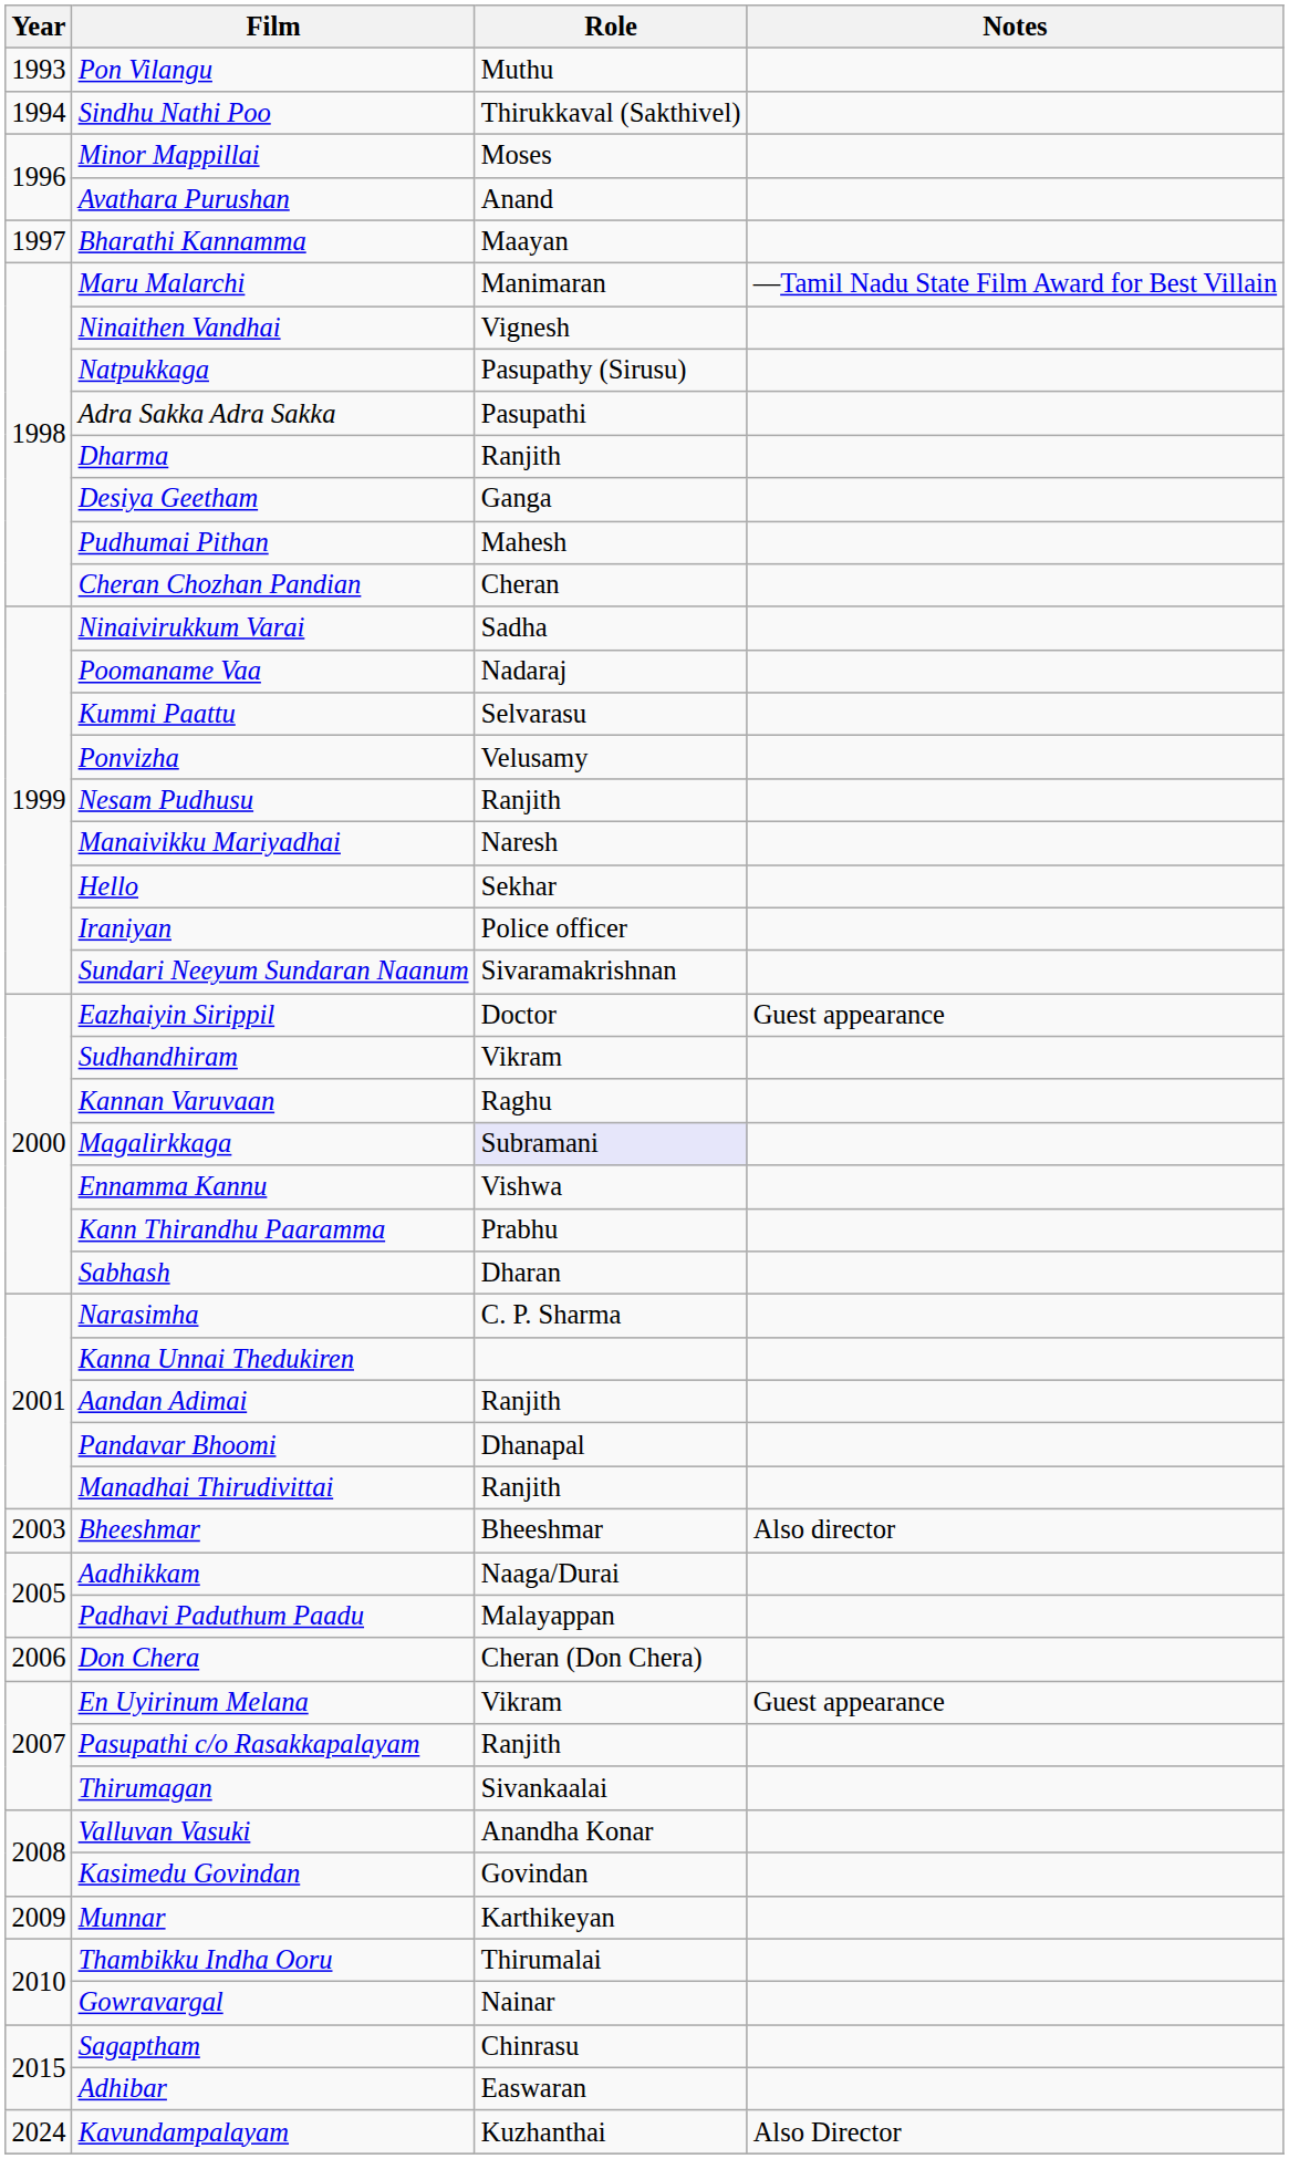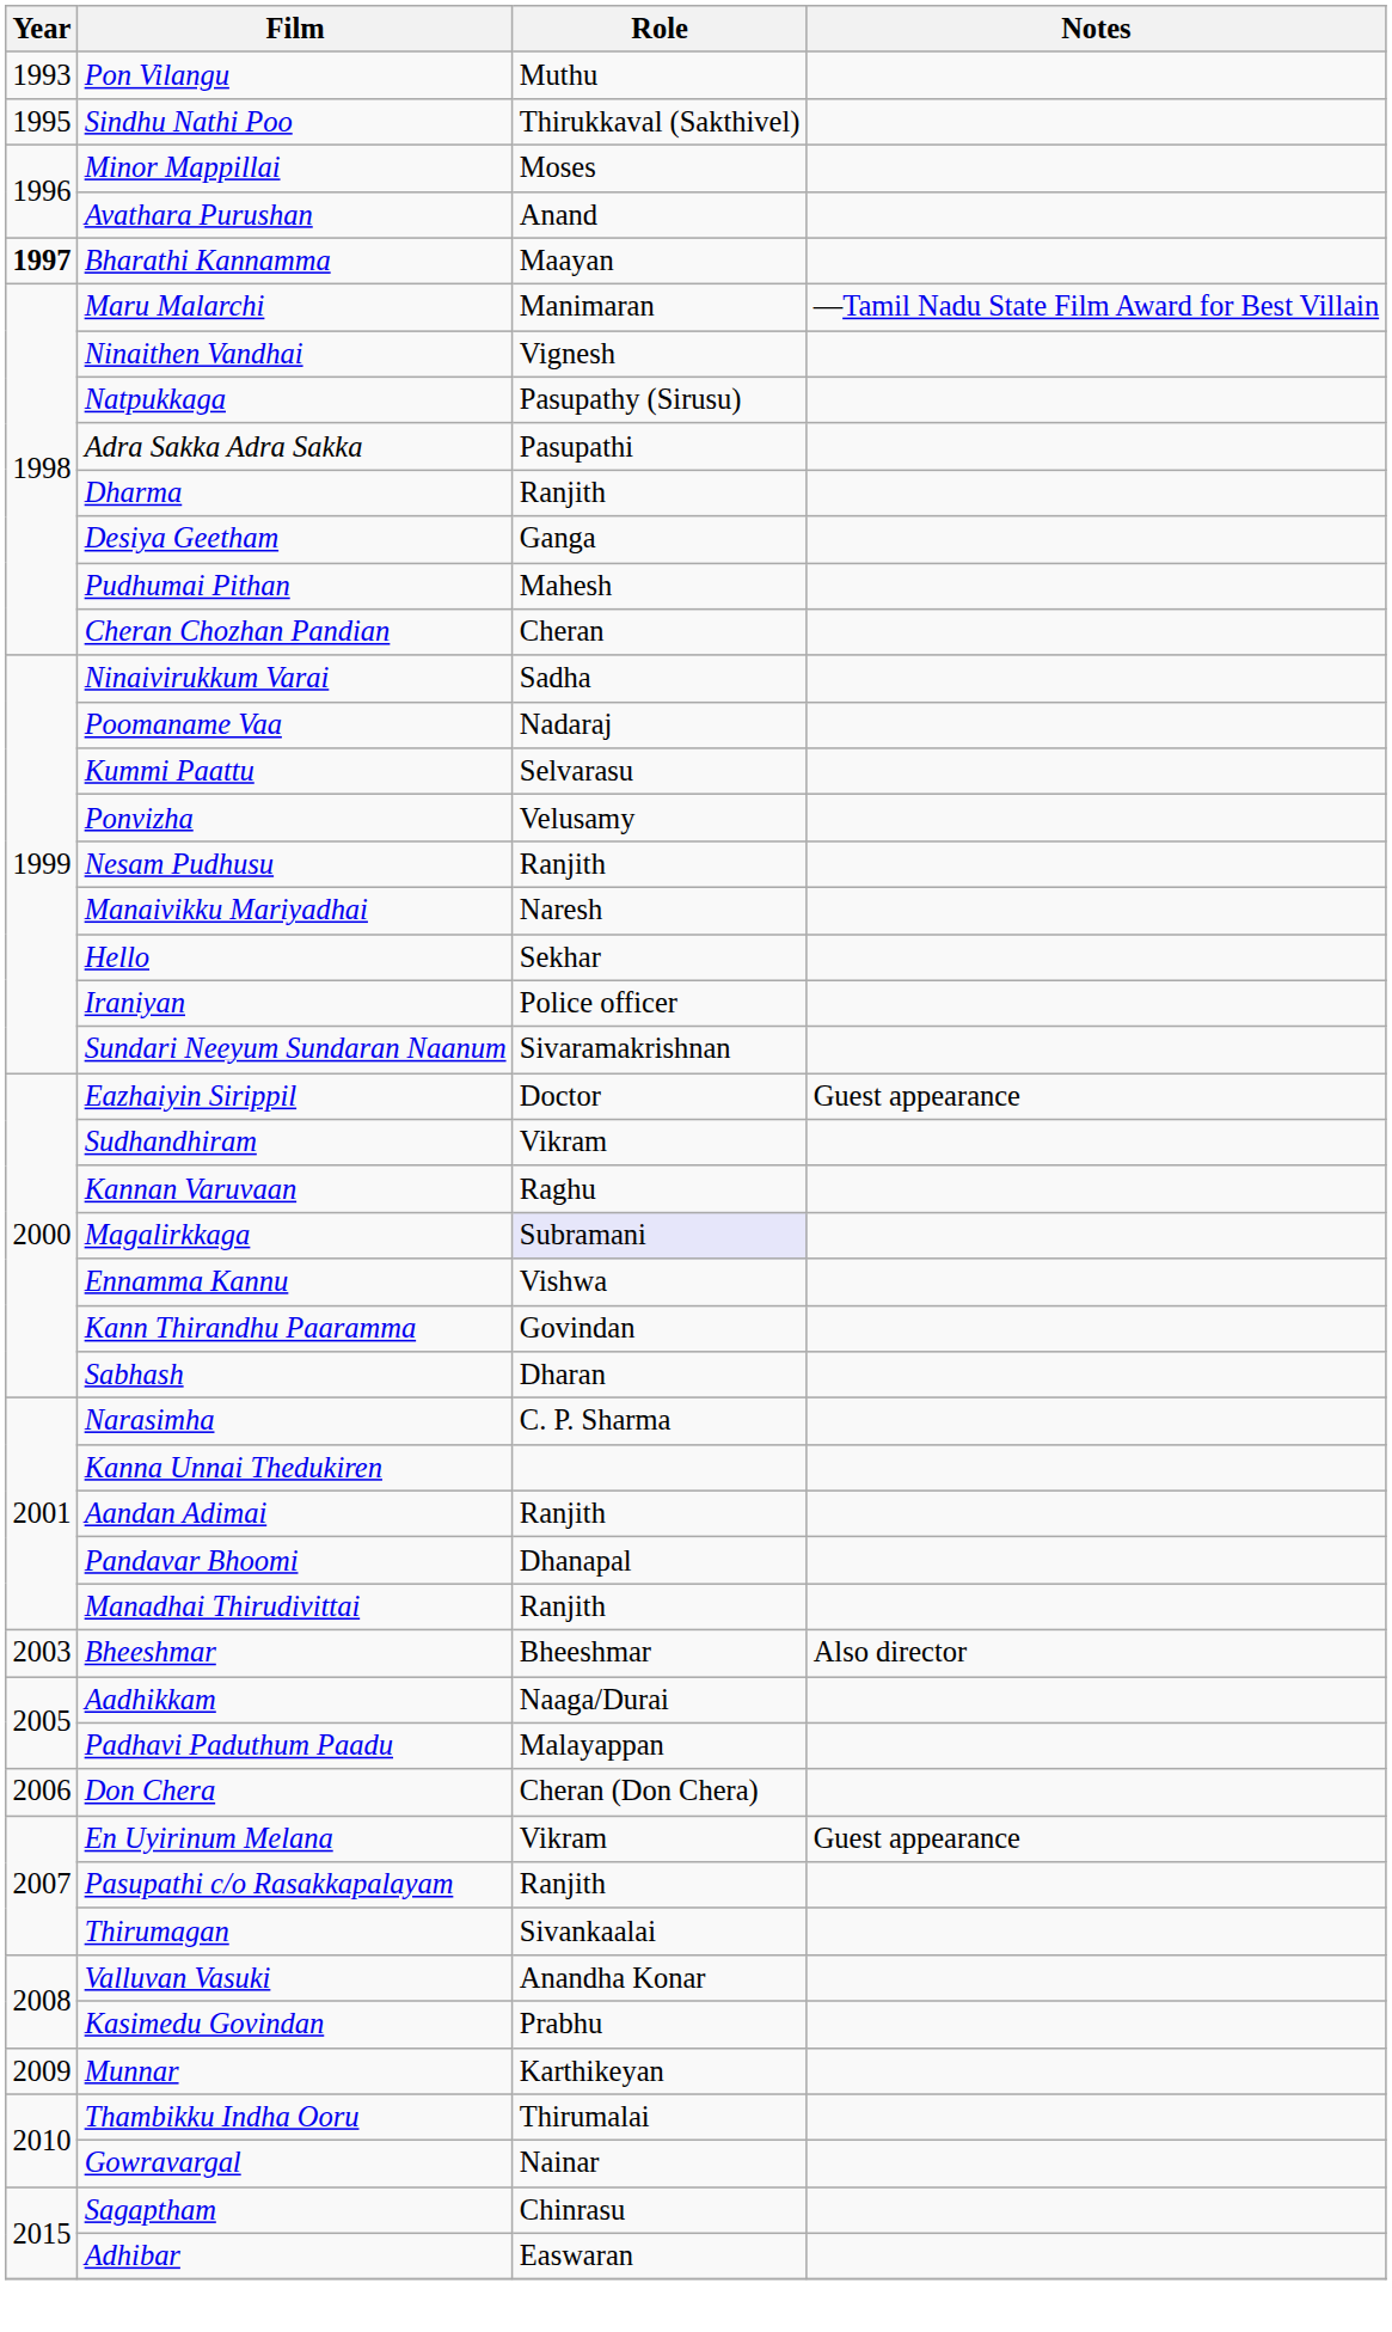 <table class="wikitable sortable">
 <tr>
 <th scope="col">Year</th>
 <th scope="col">Film</th>
 <th scope="col">Role</th>
 <th scope="col" class="unsortable">Notes</th>
 </tr>
 <tr>
 <td>1993</td>
 <td><em><a href='#'>Pon Vilangu</a></em></td>
 <td>Muthu</td>
 <td></td>
 </tr>
 <tr>
-<td>1994</td>
+<td>1995</td>
 <td><em><a href='#'>Sindhu Nathi Poo</a></em></td>
 <td>Thirukkaval (Sakthivel)</td>
 <td></td>
 </tr>
 <tr>
 <td rowspan=2>1996</td>
 <td><em><a href='#'>Minor Mappillai</a></em></td>
 <td>Moses</td>
 <td></td>
 </tr>
 <tr>
 <td><em><a href='#'>Avathara Purushan</a></em></td>
 <td>Anand</td>
 <td></td>
 </tr>
 <tr>
-<td>1997</td>
+<td><strong>1997</strong></td>
 <td><em><a href='#'>Bharathi Kannamma</a></em></td>
 <td>Maayan</td>
 <td></td>
 </tr>
 <tr>
 <td rowspan=8>1998</td>
 <td><em><a href='#'>Maru Malarchi</a></em></td>
 <td>Manimaran</td>
 <td>—<a href='#'>Tamil Nadu State Film Award for Best Villain</a></td>
 </tr>
 <tr>
 <td><em><a href='#'>Ninaithen Vandhai</a></em></td>
 <td>Vignesh</td>
 <td></td>
 </tr>
 <tr>
 <td><em><a href='#'>Natpukkaga</a></em></td>
 <td>Pasupathy (Sirusu)</td>
 <td></td>
 </tr>
 <tr>
 <td><em>Adra Sakka Adra Sakka</em></td>
 <td>Pasupathi</td>
 <td></td>
 </tr>
 <tr>
 <td><em><a href='#'>Dharma</a></em></td>
 <td>Ranjith</td>
 <td></td>
 </tr>
 <tr>
 <td><em><a href='#'>Desiya Geetham</a></em></td>
 <td>Ganga</td>
 <td></td>
 </tr>
 <tr>
 <td><em><a href='#'>Pudhumai Pithan</a></em></td>
 <td>Mahesh</td>
 <td></td>
 </tr>
 <tr>
 <td><em><a href='#'>Cheran Chozhan Pandian</a></em></td>
 <td>Cheran</td>
 <td></td>
 </tr>
 <tr>
 <td rowspan=9>1999</td>
 <td><em><a href='#'>Ninaivirukkum Varai</a></em></td>
 <td>Sadha</td>
 <td></td>
 </tr>
 <tr>
 <td><em><a href='#'>Poomaname Vaa</a></em></td>
 <td>Nadaraj</td>
 <td></td>
 </tr>
 <tr>
 <td><em><a href='#'>Kummi Paattu</a></em></td>
 <td>Selvarasu</td>
 <td></td>
 </tr>
 <tr>
 <td><em><a href='#'>Ponvizha</a></em></td>
 <td>Velusamy</td>
 <td></td>
 </tr>
 <tr>
 <td><em><a href='#'>Nesam Pudhusu</a></em></td>
 <td>Ranjith</td>
 <td></td>
 </tr>
 <tr>
 <td><em><a href='#'>Manaivikku Mariyadhai</a></em></td>
 <td>Naresh</td>
 <td></td>
 </tr>
 <tr>
 <td><em><a href='#'>Hello</a></em></td>
 <td>Sekhar</td>
 <td></td>
 </tr>
 <tr>
 <td><em><a href='#'>Iraniyan</a></em></td>
 <td>Police officer</td>
 <td></td>
 </tr>
 <tr>
 <td><em><a href='#'>Sundari Neeyum Sundaran Naanum</a></em></td>
 <td>Sivaramakrishnan</td>
 <td></td>
 </tr>
 <tr>
 <td rowspan=7>2000</td>
 <td><em><a href='#'>Eazhaiyin Sirippil</a></em></td>
 <td>Doctor</td>
 <td>Guest appearance</td>
 </tr>
 <tr>
 <td><em><a href='#'>Sudhandhiram</a></em></td>
 <td>Vikram</td>
 <td></td>
 </tr>
 <tr>
 <td><em><a href='#'>Kannan Varuvaan</a></em></td>
 <td>Raghu</td>
 <td></td>
 </tr>
 <tr>
 <td><em><a href='#'>Magalirkkaga</a></em></td>
 <td style="background: lavender;">Subramani</td>
 <td></td>
 </tr>
 <tr>
 <td><em><a href='#'>Ennamma Kannu</a></em></td>
 <td>Vishwa</td>
 <td></td>
 </tr>
 <tr>
 <td><em><a href='#'>Kann Thirandhu Paaramma</a></em></td>
-<td>Prabhu</td>
+<td>Govindan</td>
 <td></td>
 </tr>
 <tr>
 <td><em><a href='#'>Sabhash</a></em></td>
 <td>Dharan</td>
 <td></td>
 </tr>
 <tr>
 <td rowspan=5>2001</td>
 <td><em><a href='#'>Narasimha</a></em></td>
 <td>C. P. Sharma</td>
 <td></td>
 </tr>
 <tr>
 <td><em><a href='#'>Kanna Unnai Thedukiren</a></em></td>
 <td></td>
 <td></td>
 </tr>
 <tr>
 <td><em><a href='#'>Aandan Adimai</a></em></td>
 <td>Ranjith</td>
 <td></td>
 </tr>
 <tr>
 <td><em><a href='#'>Pandavar Bhoomi</a></em></td>
 <td>Dhanapal</td>
 <td></td>
 </tr>
 <tr>
 <td><em><a href='#'>Manadhai Thirudivittai</a></em></td>
 <td>Ranjith</td>
 <td></td>
 </tr>
 <tr>
 <td>2003</td>
 <td><em><a href='#'>Bheeshmar</a></em></td>
 <td>Bheeshmar</td>
 <td>Also director</td>
 </tr>
 <tr>
 <td rowspan=2>2005</td>
 <td><em><a href='#'>Aadhikkam</a></em></td>
 <td>Naaga/Durai</td>
 <td></td>
 </tr>
 <tr>
 <td><em><a href='#'>Padhavi Paduthum Paadu</a></em></td>
 <td>Malayappan</td>
 <td></td>
 </tr>
 <tr>
 <td>2006</td>
 <td><em><a href='#'>Don Chera</a></em></td>
 <td>Cheran (Don Chera)</td>
 <td></td>
 </tr>
 <tr>
 <td rowspan=3>2007</td>
 <td><em><a href='#'>En Uyirinum Melana</a></em></td>
 <td>Vikram</td>
 <td>Guest appearance</td>
 </tr>
 <tr>
 <td><em><a href='#'>Pasupathi c/o Rasakkapalayam</a></em></td>
 <td>Ranjith</td>
 <td></td>
 </tr>
 <tr>
 <td><em><a href='#'>Thirumagan</a></em></td>
 <td>Sivankaalai</td>
 <td></td>
 </tr>
 <tr>
 <td rowspan=2>2008</td>
 <td><em><a href='#'>Valluvan Vasuki</a></em></td>
 <td>Anandha Konar</td>
 <td></td>
 </tr>
 <tr>
 <td><em><a href='#'>Kasimedu Govindan</a></em></td>
-<td>Govindan</td>
+<td>Prabhu</td>
 <td></td>
 </tr>
 <tr>
 <td>2009</td>
 <td><em><a href='#'>Munnar</a></em></td>
 <td>Karthikeyan</td>
 <td></td>
 </tr>
 <tr>
 <td rowspan=2>2010</td>
 <td><em><a href='#'>Thambikku Indha Ooru</a></em></td>
 <td>Thirumalai</td>
 <td></td>
 </tr>
 <tr>
 <td><em><a href='#'>Gowravargal</a></em></td>
 <td>Nainar</td>
 <td></td>
 </tr>
 <tr>
 <td rowspan="2">2015</td>
 <td><em><a href='#'>Sagaptham</a></em></td>
 <td>Chinrasu</td>
 <td></td>
 </tr>
 <tr>
 <td><em><a href='#'>Adhibar</a></em></td>
 <td>Easwaran</td>
 <td></td>
 </tr>
 <tr>
-<td>2024</td>
-<td><a href='#'><em>Kavundampalayam</em></a></td>
-<td>Kuzhanthai</td>
-<td>Also Director</td>
-</tr>
-<tr>
 </tr>
 </table>
